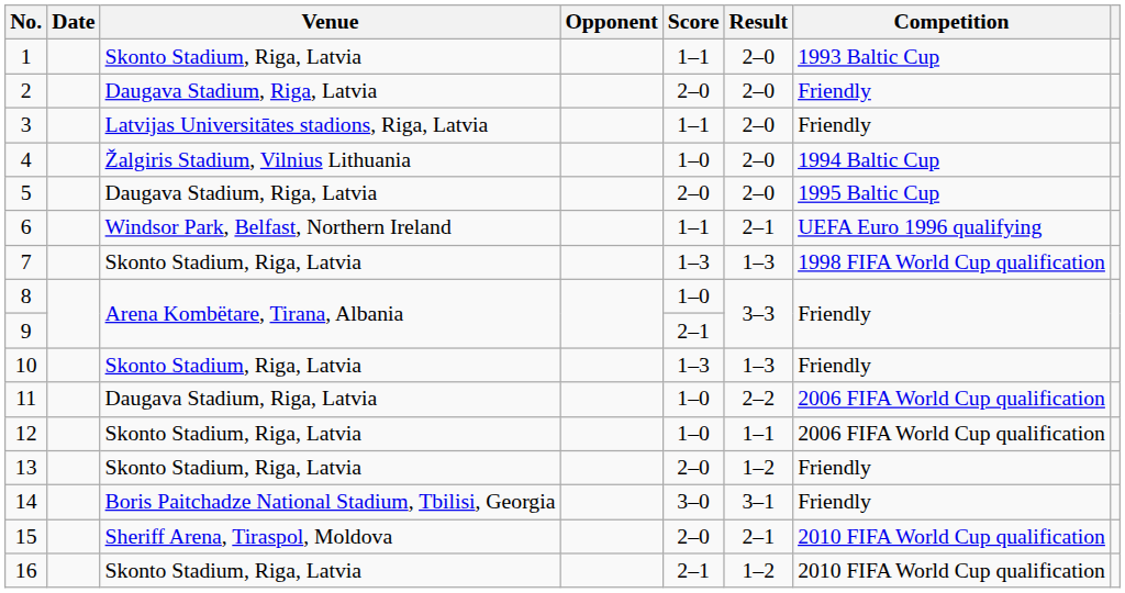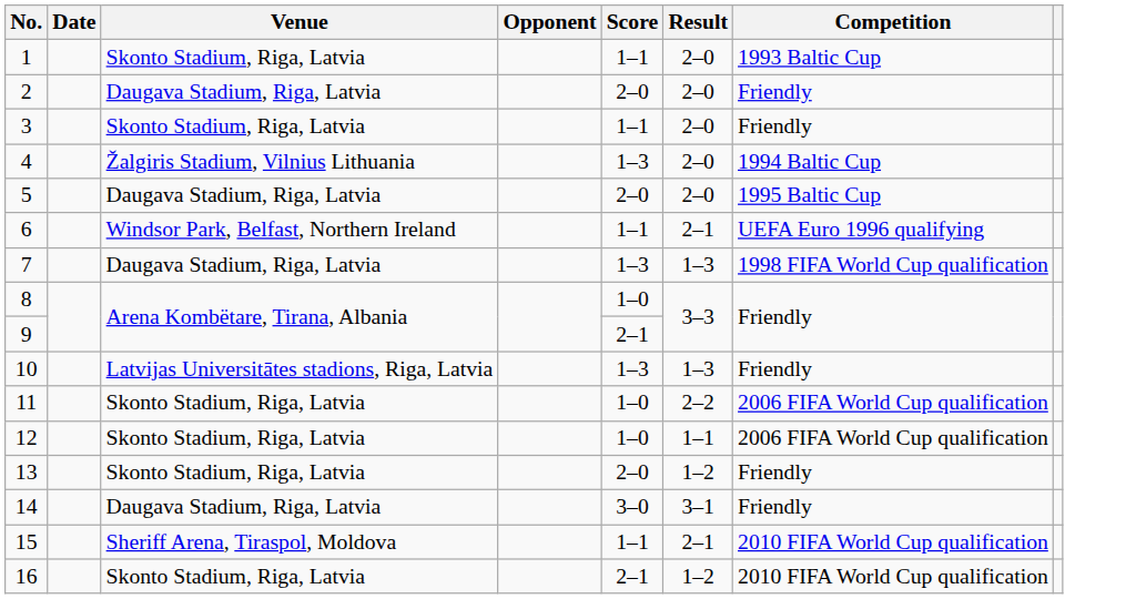 <table class="wikitable sortable">
 <tr>
 <th scope="col">No.</th>
 <th scope="col">Date</th>
 <th scope="col">Venue</th>
 <th scope="col">Opponent</th>
 <th scope="col">Score</th>
 <th scope="col">Result</th>
 <th scope="col">Competition</th>
 <th scope="col" class="unsortable"></th>
 </tr>
 <tr>
 <td style="text-align:center">1</td>
 <td></td>
 <td><a href='#'>Skonto Stadium</a>, Riga, Latvia</td>
 <td></td>
 <td style="text-align:center">1–1</td>
 <td style="text-align:center">2–0</td>
 <td><a href='#'>1993 Baltic Cup</a></td>
 <td></td>
 </tr>
 <tr>
 <td style="text-align:center">2</td>
 <td></td>
 <td><a href='#'>Daugava Stadium</a>, <a href='#'>Riga</a>, Latvia</td>
 <td></td>
 <td style="text-align:center">2–0</td>
 <td style="text-align:center">2–0</td>
 <td><a href='#'>Friendly</a></td>
 <td></td>
 </tr>
 <tr>
 <td style="text-align:center">3</td>
 <td></td>
-<td><a href='#'>Latvijas Universitātes stadions</a>, Riga, Latvia</td>
+<td><a href='#'>Skonto Stadium</a>, Riga, Latvia</td>
 <td></td>
 <td style="text-align:center">1–1</td>
 <td style="text-align:center">2–0</td>
 <td>Friendly</td>
 <td></td>
 </tr>
 <tr>
 <td style="text-align:center">4</td>
 <td></td>
 <td><a href='#'>Žalgiris Stadium</a>, <a href='#'>Vilnius</a> Lithuania</td>
 <td></td>
-<td style="text-align:center">1–0</td>
+<td style="text-align:center">1–3</td>
 <td style="text-align:center">2–0</td>
 <td><a href='#'>1994 Baltic Cup</a></td>
 <td></td>
 </tr>
 <tr>
 <td style="text-align:center">5</td>
 <td></td>
 <td>Daugava Stadium, Riga, Latvia</td>
 <td></td>
 <td style="text-align:center">2–0</td>
 <td style="text-align:center">2–0</td>
 <td><a href='#'>1995 Baltic Cup</a></td>
 <td></td>
 </tr>
 <tr>
 <td style="text-align:center">6</td>
 <td></td>
 <td><a href='#'>Windsor Park</a>, <a href='#'>Belfast</a>, Northern Ireland</td>
 <td></td>
 <td style="text-align:center">1–1</td>
 <td style="text-align:center">2–1</td>
 <td><a href='#'>UEFA Euro 1996 qualifying</a></td>
 <td></td>
 </tr>
 <tr>
 <td style="text-align:center">7</td>
 <td></td>
-<td>Skonto Stadium, Riga, Latvia</td>
+<td>Daugava Stadium, Riga, Latvia</td>
 <td></td>
 <td style="text-align:center">1–3</td>
 <td style="text-align:center">1–3</td>
 <td><a href='#'>1998 FIFA World Cup qualification</a></td>
 <td></td>
 </tr>
 <tr>
 <td style="text-align:center">8</td>
 <td rowspan="2"></td>
 <td rowspan="2"><a href='#'>Arena Kombëtare</a>, <a href='#'>Tirana</a>, Albania</td>
 <td rowspan="2"></td>
 <td style="text-align:center">1–0</td>
 <td rowspan="2" style="text-align:center">3–3</td>
 <td rowspan="2">Friendly</td>
 <td rowspan="2"></td>
 </tr>
 <tr>
 <td style="text-align:center">9</td>
 <td style="text-align:center">2–1</td>
 </tr>
 <tr>
 <td style="text-align:center">10</td>
 <td></td>
-<td><a href='#'>Skonto Stadium</a>, Riga, Latvia</td>
+<td><a href='#'>Latvijas Universitātes stadions</a>, Riga, Latvia</td>
 <td></td>
 <td style="text-align:center">1–3</td>
 <td style="text-align:center">1–3</td>
 <td>Friendly</td>
 <td></td>
 </tr>
 <tr>
 <td style="text-align:center">11</td>
 <td></td>
-<td>Daugava Stadium, Riga, Latvia</td>
+<td>Skonto Stadium, Riga, Latvia</td>
 <td></td>
 <td style="text-align:center">1–0</td>
 <td style="text-align:center">2–2</td>
 <td><a href='#'>2006 FIFA World Cup qualification</a></td>
 <td></td>
 </tr>
 <tr>
 <td style="text-align:center">12</td>
 <td></td>
 <td>Skonto Stadium, Riga, Latvia</td>
 <td></td>
 <td style="text-align:center">1–0</td>
 <td style="text-align:center">1–1</td>
 <td>2006 FIFA World Cup qualification</td>
 <td></td>
 </tr>
 <tr>
 <td style="text-align:center">13</td>
 <td></td>
 <td>Skonto Stadium, Riga, Latvia</td>
 <td></td>
 <td style="text-align:center">2–0</td>
 <td style="text-align:center">1–2</td>
 <td>Friendly</td>
 <td></td>
 </tr>
 <tr>
 <td style="text-align:center">14</td>
 <td></td>
-<td><a href='#'>Boris Paitchadze National Stadium</a>, <a href='#'>Tbilisi</a>, Georgia</td>
+<td>Daugava Stadium, Riga, Latvia</td>
 <td></td>
 <td style="text-align:center">3–0</td>
 <td style="text-align:center">3–1</td>
 <td>Friendly</td>
 <td></td>
 </tr>
 <tr>
 <td style="text-align:center">15</td>
 <td></td>
 <td><a href='#'>Sheriff Arena</a>, <a href='#'>Tiraspol</a>, Moldova</td>
 <td></td>
-<td style="text-align:center">2–0</td>
+<td style="text-align:center">1–1</td>
 <td style="text-align:center">2–1</td>
 <td><a href='#'>2010 FIFA World Cup qualification</a></td>
 <td></td>
 </tr>
 <tr>
 <td style="text-align:center">16</td>
 <td></td>
 <td>Skonto Stadium, Riga, Latvia</td>
 <td></td>
 <td style="text-align:center">2–1</td>
 <td style="text-align:center">1–2</td>
 <td>2010 FIFA World Cup qualification</td>
 <td></td>
 </tr>
 </table>
